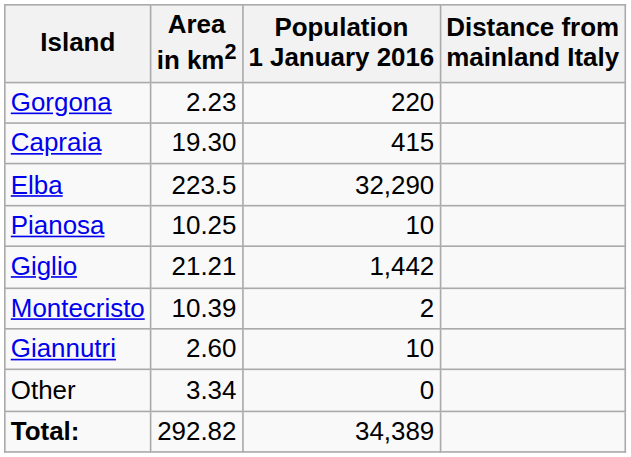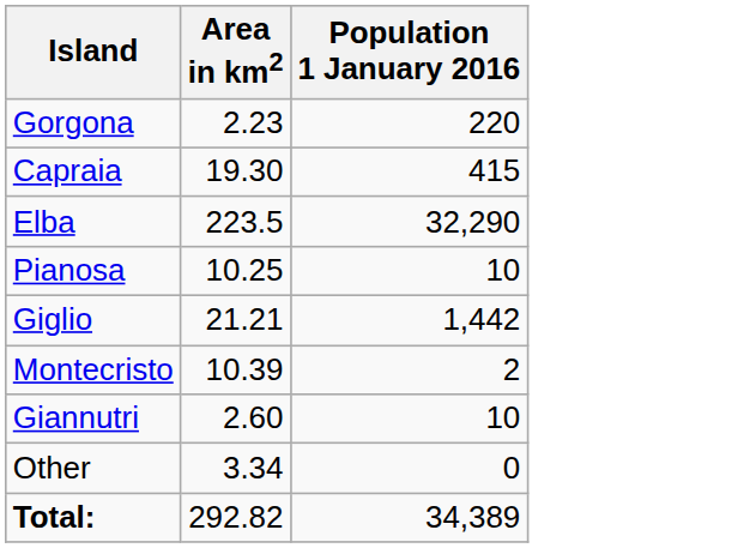 <table class="wikitable sortable">
 <tr>
 <th>Island</th>
 <th>Area<br>in km<sup>2</sup></th>
 <th>Population<br>1 January 2016</th>
-<th>Distance from<br>mainland Italy</th>
 </tr>
 <tr>
 <td><a href='#'>Gorgona</a></td>
 <td align="right">2.23</td>
 <td align="right">220</td>
-<td></td>
 </tr>
 <tr>
 <td><a href='#'>Capraia</a></td>
 <td align="right">19.30</td>
 <td align="right">415</td>
-<td></td>
 </tr>
 <tr>
 <td><a href='#'>Elba</a></td>
 <td align="right">223.5</td>
 <td align="right">32,290</td>
-<td></td>
 </tr>
 <tr>
 <td><a href='#'>Pianosa</a></td>
 <td align="right">10.25</td>
 <td align="right">10</td>
-<td></td>
 </tr>
 <tr>
 <td><a href='#'>Giglio</a></td>
 <td align="right">21.21</td>
 <td align="right">1,442</td>
-<td></td>
 </tr>
 <tr>
 <td><a href='#'>Montecristo</a></td>
 <td align="right">10.39</td>
 <td align="right">2</td>
-<td></td>
 </tr>
 <tr>
 <td><a href='#'>Giannutri</a></td>
 <td align="right">2.60</td>
 <td align="right">10</td>
-<td></td>
 </tr>
 <tr>
 <td>Other</td>
 <td align="right">3.34</td>
 <td align="right">0</td>
-<td></td>
 </tr>
 <tr class="sortbottom">
 <td><strong>Total:</strong></td>
 <td align="right">292.82</td>
 <td align="right">34,389</td>
-<td></td>
 </tr>
 </table>
